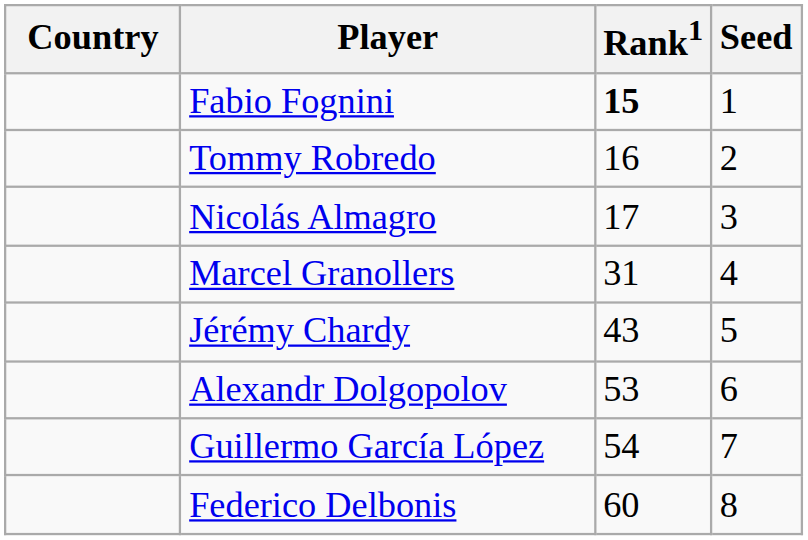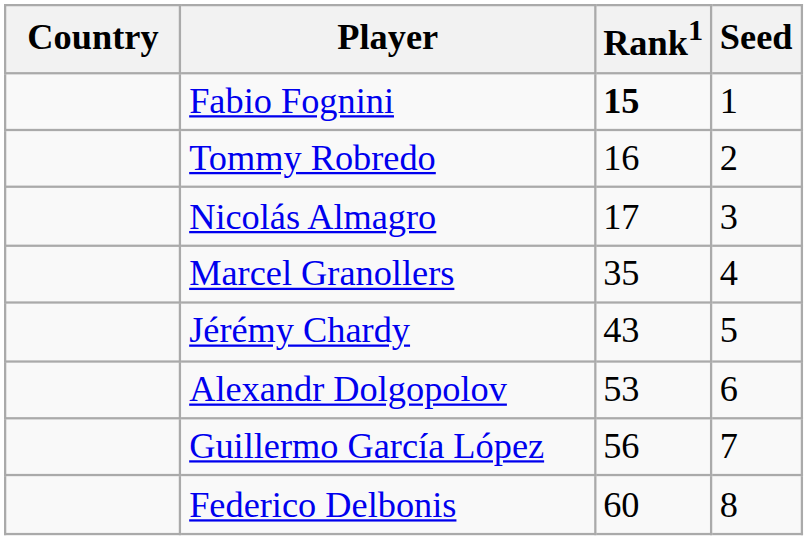 <table class="sortable wikitable">
 <tr>
 <th width="70">Country</th>
 <th width="175">Player</th>
 <th>Rank<sup>1</sup></th>
 <th>Seed</th>
 </tr>
 <tr>
 <td></td>
 <td><a href='#'>Fabio Fognini</a></td>
 <td><strong>15</strong></td>
 <td>1</td>
 </tr>
 <tr>
 <td></td>
 <td><a href='#'>Tommy Robredo</a></td>
 <td>16</td>
 <td>2</td>
 </tr>
 <tr>
 <td></td>
 <td><a href='#'>Nicolás Almagro</a></td>
 <td>17</td>
 <td>3</td>
 </tr>
 <tr>
 <td></td>
 <td><a href='#'>Marcel Granollers</a></td>
-<td>31</td>
+<td>35</td>
 <td>4</td>
 </tr>
 <tr>
 <td></td>
 <td><a href='#'>Jérémy Chardy</a></td>
 <td>43</td>
 <td>5</td>
 </tr>
 <tr>
 <td></td>
 <td><a href='#'>Alexandr Dolgopolov</a></td>
 <td>53</td>
 <td>6</td>
 </tr>
 <tr>
 <td></td>
 <td><a href='#'>Guillermo García López</a></td>
-<td>54</td>
+<td>56</td>
 <td>7</td>
 </tr>
 <tr>
 <td></td>
 <td><a href='#'>Federico Delbonis</a></td>
 <td>60</td>
 <td>8</td>
 </tr>
 </table>
